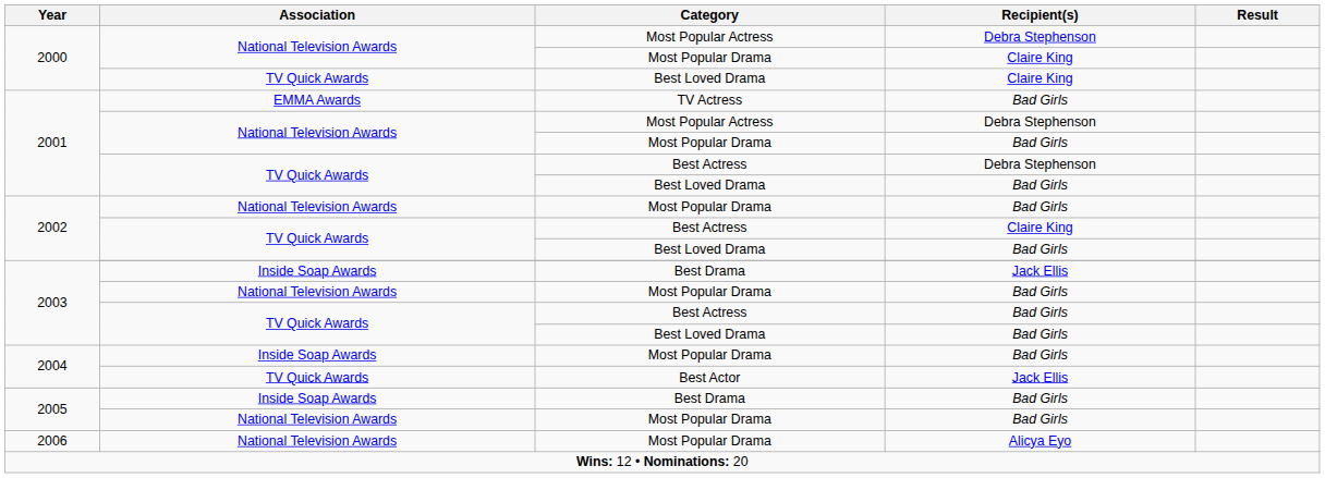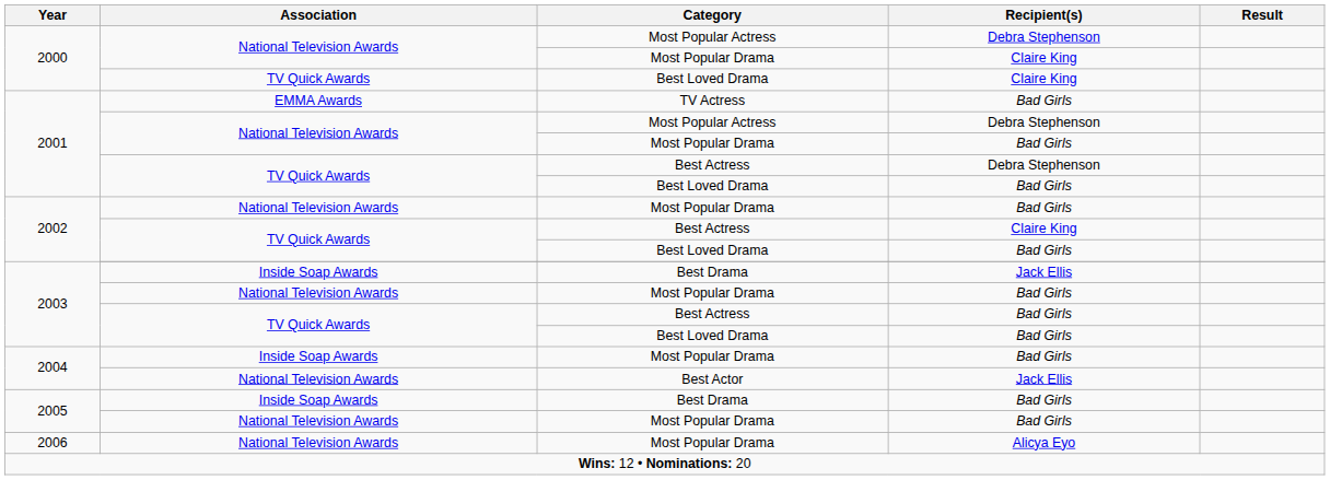 <table class="wikitable" style="width:99%; text-align:center;">
 <tr>
 <th>Year</th>
 <th>Association</th>
 <th>Category</th>
 <th>Recipient(s)</th>
 <th>Result</th>
 </tr>
 <tr>
 <td rowspan=3>2000</td>
 <td rowspan=2><a href='#'>National Television Awards</a></td>
 <td>Most Popular Actress</td>
 <td><a href='#'>Debra Stephenson</a></td>
 <td></td>
 </tr>
 <tr>
 <td>Most Popular Drama</td>
 <td><a href='#'>Claire King</a></td>
 <td></td>
 </tr>
 <tr>
 <td><a href='#'>TV Quick Awards</a></td>
 <td>Best Loved Drama</td>
 <td><a href='#'>Claire King</a></td>
 <td></td>
 </tr>
 <tr>
 <td rowspan=5>2001</td>
 <td><a href='#'>EMMA Awards</a></td>
 <td>TV Actress</td>
 <td><em>Bad Girls</em></td>
 <td></td>
 </tr>
 <tr>
 <td rowspan=2><a href='#'>National Television Awards</a></td>
 <td>Most Popular Actress</td>
 <td>Debra Stephenson</td>
 <td></td>
 </tr>
 <tr>
 <td>Most Popular Drama</td>
 <td><em>Bad Girls</em></td>
 <td></td>
 </tr>
 <tr>
 <td rowspan=2><a href='#'>TV Quick Awards</a></td>
 <td>Best Actress</td>
 <td>Debra Stephenson</td>
 <td></td>
 </tr>
 <tr>
 <td>Best Loved Drama</td>
 <td><em>Bad Girls</em></td>
 <td></td>
 </tr>
 <tr>
 <td rowspan=3>2002</td>
 <td><a href='#'>National Television Awards</a></td>
 <td>Most Popular Drama</td>
 <td><em>Bad Girls</em></td>
 <td></td>
 </tr>
 <tr>
 <td rowspan=2><a href='#'>TV Quick Awards</a></td>
 <td>Best Actress</td>
 <td><a href='#'>Claire King</a></td>
 <td></td>
 </tr>
 <tr>
 <td>Best Loved Drama</td>
 <td><em>Bad Girls</em></td>
 <td></td>
 </tr>
 <tr>
 <td rowspan=5>2003</td>
 </tr>
 <tr>
 <td><a href='#'>Inside Soap Awards</a></td>
 <td>Best Drama</td>
 <td><a href='#'>Jack Ellis</a></td>
 <td></td>
 </tr>
 <tr>
 <td><a href='#'>National Television Awards</a></td>
 <td>Most Popular Drama</td>
 <td><em>Bad Girls</em></td>
 <td></td>
 </tr>
 <tr>
 <td rowspan=2><a href='#'>TV Quick Awards</a></td>
 <td>Best Actress</td>
 <td><em>Bad Girls</em></td>
 <td></td>
 </tr>
 <tr>
 <td>Best Loved Drama</td>
 <td><em>Bad Girls</em></td>
 <td></td>
 </tr>
 <tr>
 <td rowspan=2>2004</td>
 <td><a href='#'>Inside Soap Awards</a></td>
 <td>Most Popular Drama</td>
 <td><em>Bad Girls</em></td>
 <td></td>
 </tr>
 <tr>
-<td><a href='#'>TV Quick Awards</a></td>
+<td><a href='#'>National Television Awards</a></td>
 <td>Best Actor</td>
 <td><a href='#'>Jack Ellis</a></td>
 <td></td>
 </tr>
 <tr>
 <td rowspan=2>2005</td>
 <td><a href='#'>Inside Soap Awards</a></td>
 <td>Best Drama</td>
 <td><em>Bad Girls</em></td>
 <td></td>
 </tr>
 <tr>
 <td><a href='#'>National Television Awards</a></td>
 <td>Most Popular Drama</td>
 <td><em>Bad Girls</em></td>
 <td></td>
 </tr>
 <tr>
 <td>2006</td>
 <td><a href='#'>National Television Awards</a></td>
 <td>Most Popular Drama</td>
 <td><a href='#'>Alicya Eyo</a></td>
 <td></td>
 </tr>
 <tr>
 <td colspan=5><strong>Wins:</strong> 12 • <strong>Nominations:</strong> 20</td>
 </tr>
 </table>
